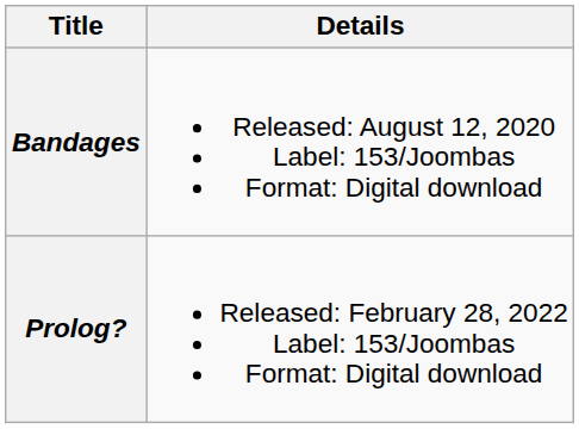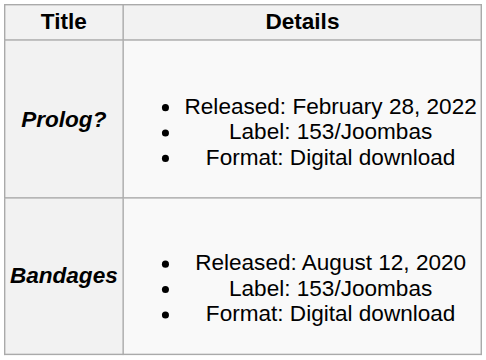 <table class="wikitable plainrowheaders" style="text-align:center;">
 <tr>
 <th scope="col">Title</th>
 <th scope="col">Details</th>
 </tr>
 <tr>
+<th scope="row"><em>Prolog?</em></th>
+<td><br><ul><li>Released: February 28, 2022</li><li>Label: 153/Joombas</li><li>Format: Digital download</li></ul></td>
+</tr>
+<tr>
 <th scope="row"><em>Bandages</em></th>
 <td><br><ul><li>Released: August 12, 2020</li><li>Label: 153/Joombas</li><li>Format: Digital download</li></ul></td>
 </tr>
-<tr>
-<th scope="row"><em>Prolog?</em></th>
-<td><br><ul><li>Released: February 28, 2022</li><li>Label: 153/Joombas</li><li>Format: Digital download</li></ul></td>
-</tr>
 </table>
